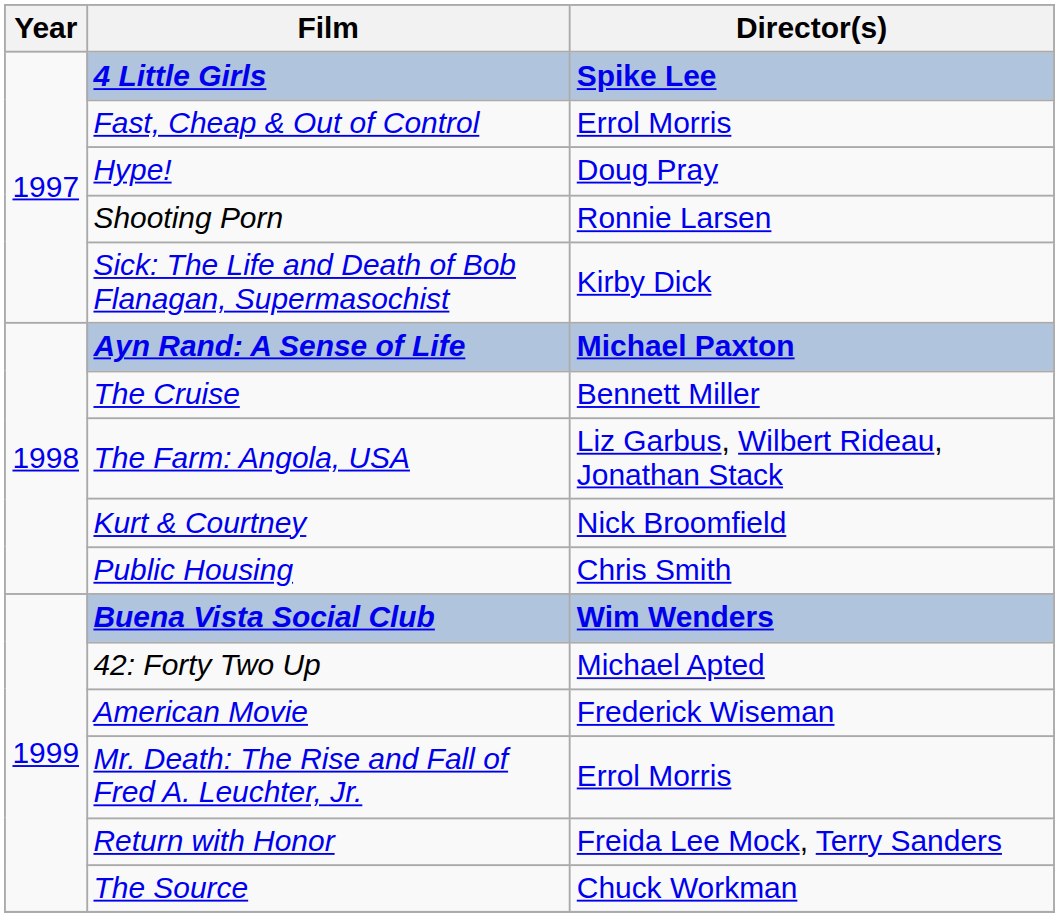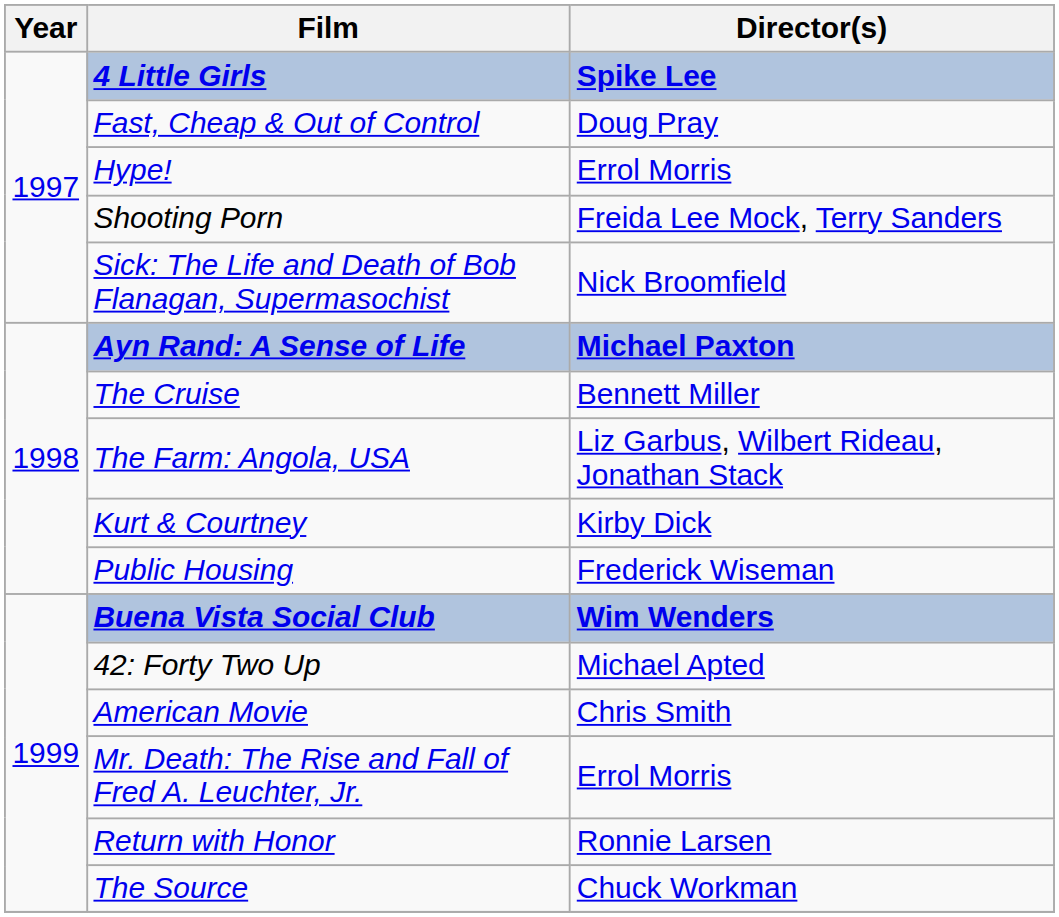 <table class="wikitable" width="90%" cellpadding="5">
 <tr>
 <th width="5%">Year</th>
 <th width="45%">Film</th>
 <th width="45%">Director(s)</th>
 </tr>
 <tr>
 <td rowspan="5" style="text-align:center;"><a href='#'>1997</a><br></td>
 <td style="background:#B0C4DE;"><strong><em><a href='#'>4 Little Girls</a></em></strong></td>
 <td style="background:#B0C4DE;"><strong><a href='#'>Spike Lee</a></strong></td>
 </tr>
 <tr>
 <td><em><a href='#'>Fast, Cheap & Out of Control</a></em></td>
+<td><a href='#'>Doug Pray</a></td>
+</tr>
+<tr>
+<td><em><a href='#'>Hype!</a></em></td>
 <td><a href='#'>Errol Morris</a></td>
 </tr>
 <tr>
-<td><em><a href='#'>Hype!</a></em></td>
-<td><a href='#'>Doug Pray</a></td>
-</tr>
-<tr>
 <td><em>Shooting Porn</em></td>
-<td><a href='#'>Ronnie Larsen</a></td>
+<td><a href='#'>Freida Lee Mock</a>, <a href='#'>Terry Sanders</a></td>
 </tr>
 <tr>
 <td><em><a href='#'>Sick: The Life and Death of Bob Flanagan, Supermasochist</a></em></td>
-<td><a href='#'>Kirby Dick</a></td>
+<td><a href='#'>Nick Broomfield</a></td>
 </tr>
 <tr>
 <td rowspan="5" style="text-align:center;"><a href='#'>1998</a><br></td>
 <td style="background:#B0C4DE;"><strong><em><a href='#'>Ayn Rand: A Sense of Life</a></em></strong></td>
 <td style="background:#B0C4DE;"><strong><a href='#'>Michael Paxton</a></strong></td>
 </tr>
 <tr '>
 <td><em><a href='#'>The Cruise</a></em></td>
 <td><a href='#'>Bennett Miller</a></td>
 </tr>
 <tr>
 <td><em><a href='#'>The Farm: Angola, USA</a></em></td>
 <td><a href='#'>Liz Garbus</a>, <a href='#'>Wilbert Rideau</a>, <a href='#'>Jonathan Stack</a></td>
 </tr>
 <tr>
 <td><em><a href='#'>Kurt & Courtney</a></em></td>
-<td><a href='#'>Nick Broomfield</a></td>
+<td><a href='#'>Kirby Dick</a></td>
 </tr>
 <tr>
 <td><em><a href='#'>Public Housing</a></em></td>
-<td><a href='#'>Chris Smith</a></td>
+<td><a href='#'>Frederick Wiseman</a></td>
 </tr>
 <tr>
 <td rowspan="6" style="text-align:center;"><a href='#'>1999</a><br></td>
 <td style="background:#B0C4DE;"><strong><em><a href='#'>Buena Vista Social Club</a></em></strong></td>
 <td style="background:#B0C4DE;"><strong><a href='#'>Wim Wenders</a></strong></td>
 </tr>
 <tr>
 <td><em>42: Forty Two Up</em></td>
 <td><a href='#'>Michael Apted</a></td>
 </tr>
 <tr>
 <td><em><a href='#'>American Movie</a></em></td>
-<td><a href='#'>Frederick Wiseman</a></td>
+<td><a href='#'>Chris Smith</a></td>
 </tr>
 <tr>
 <td><em><a href='#'>Mr. Death: The Rise and Fall of Fred A. Leuchter, Jr.</a></em></td>
 <td><a href='#'>Errol Morris</a></td>
 </tr>
 <tr>
 <td><em><a href='#'>Return with Honor</a></em></td>
-<td><a href='#'>Freida Lee Mock</a>, <a href='#'>Terry Sanders</a></td>
+<td><a href='#'>Ronnie Larsen</a></td>
 </tr>
 <tr>
 <td><em><a href='#'>The Source</a></em></td>
 <td><a href='#'>Chuck Workman</a></td>
 </tr>
 <tr>
 </tr>
 </table>
